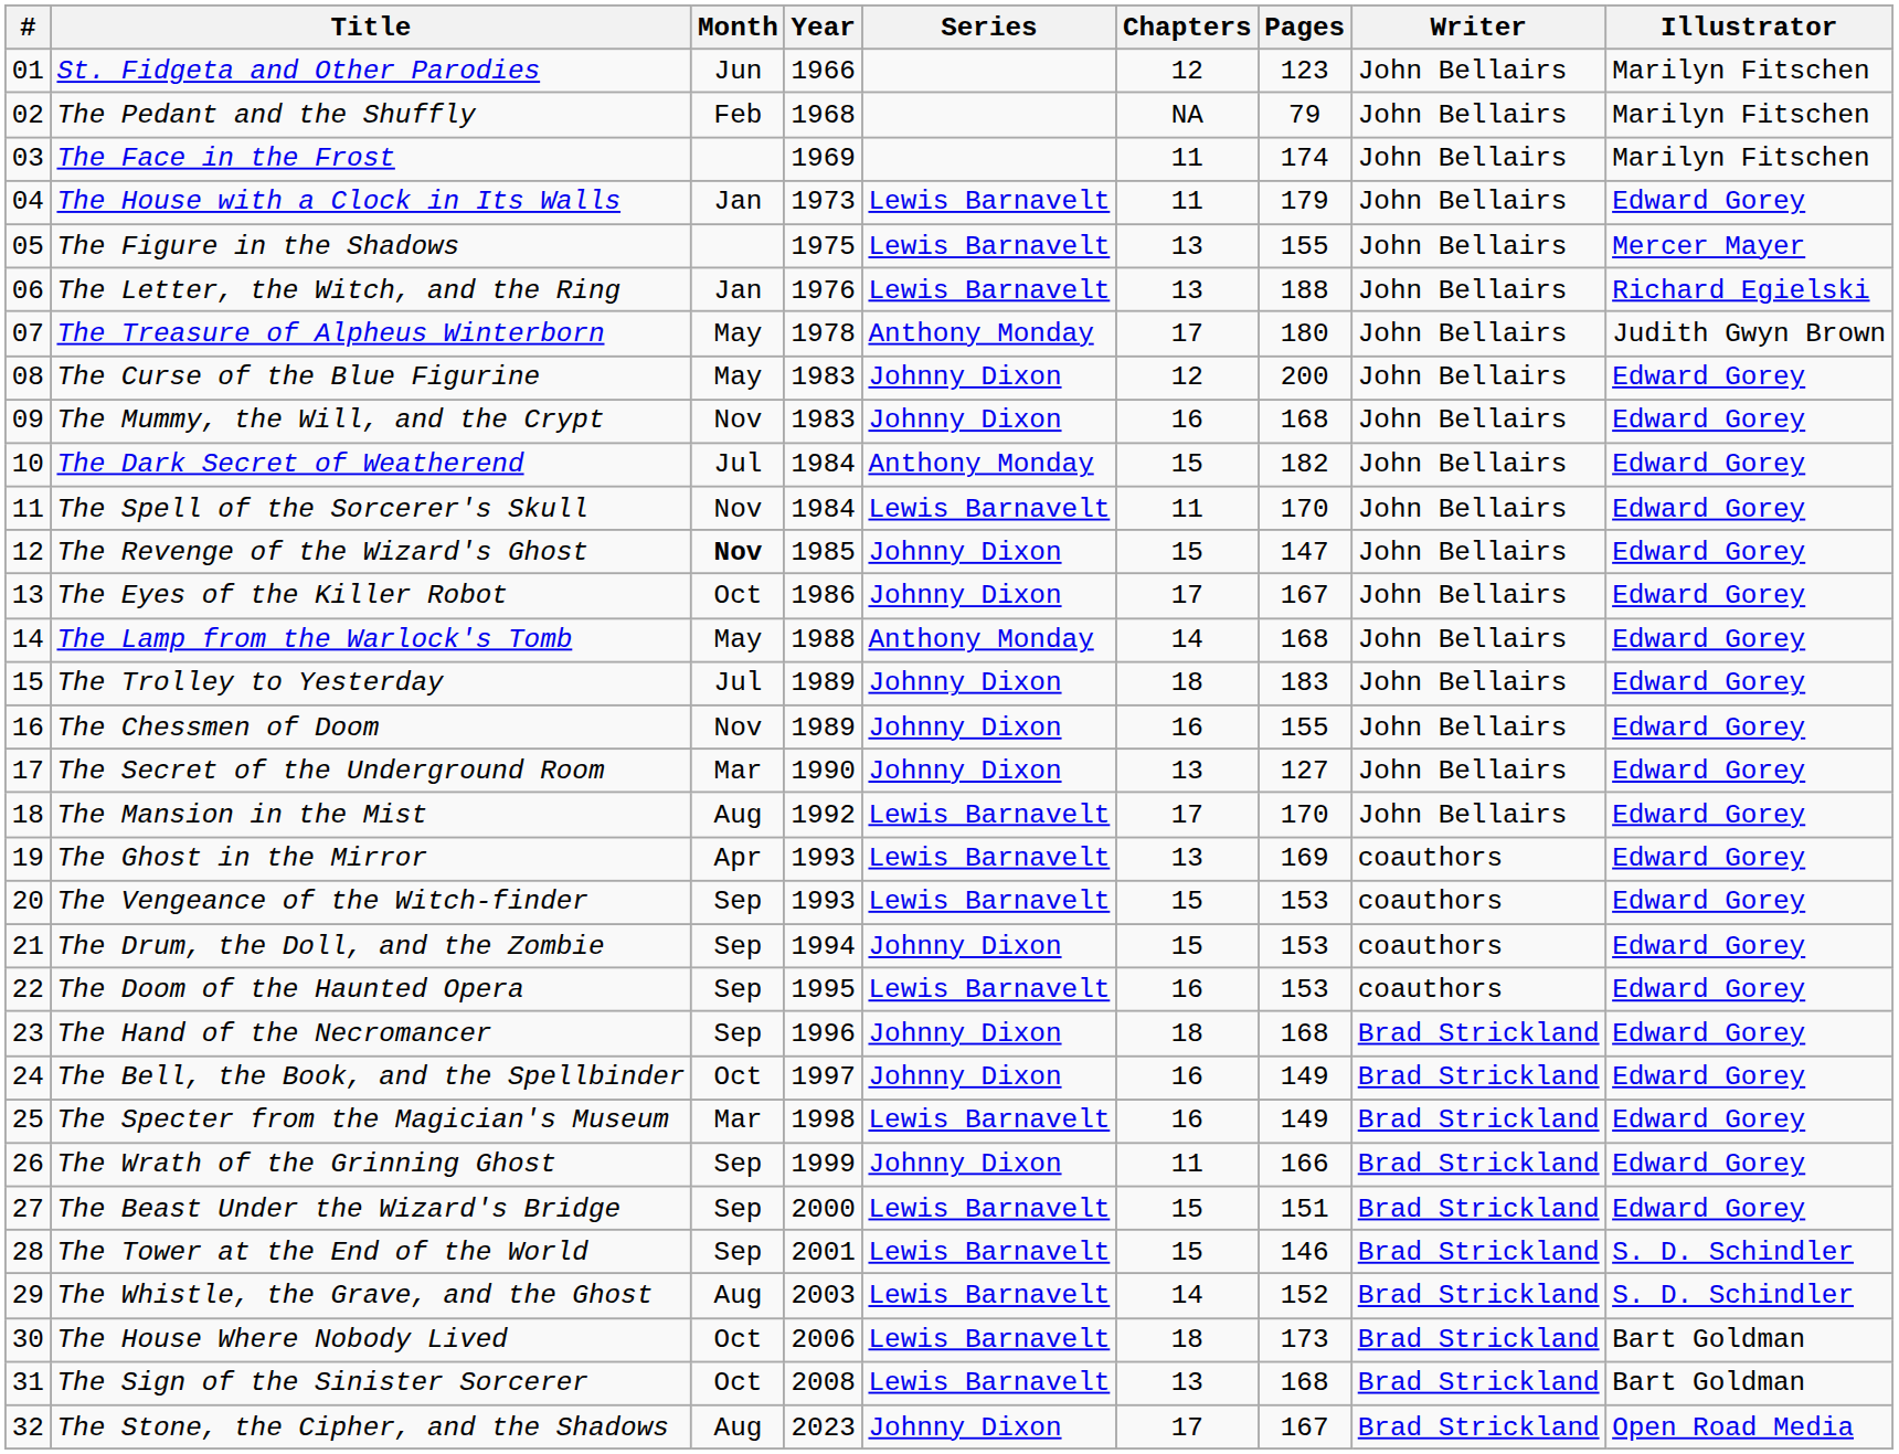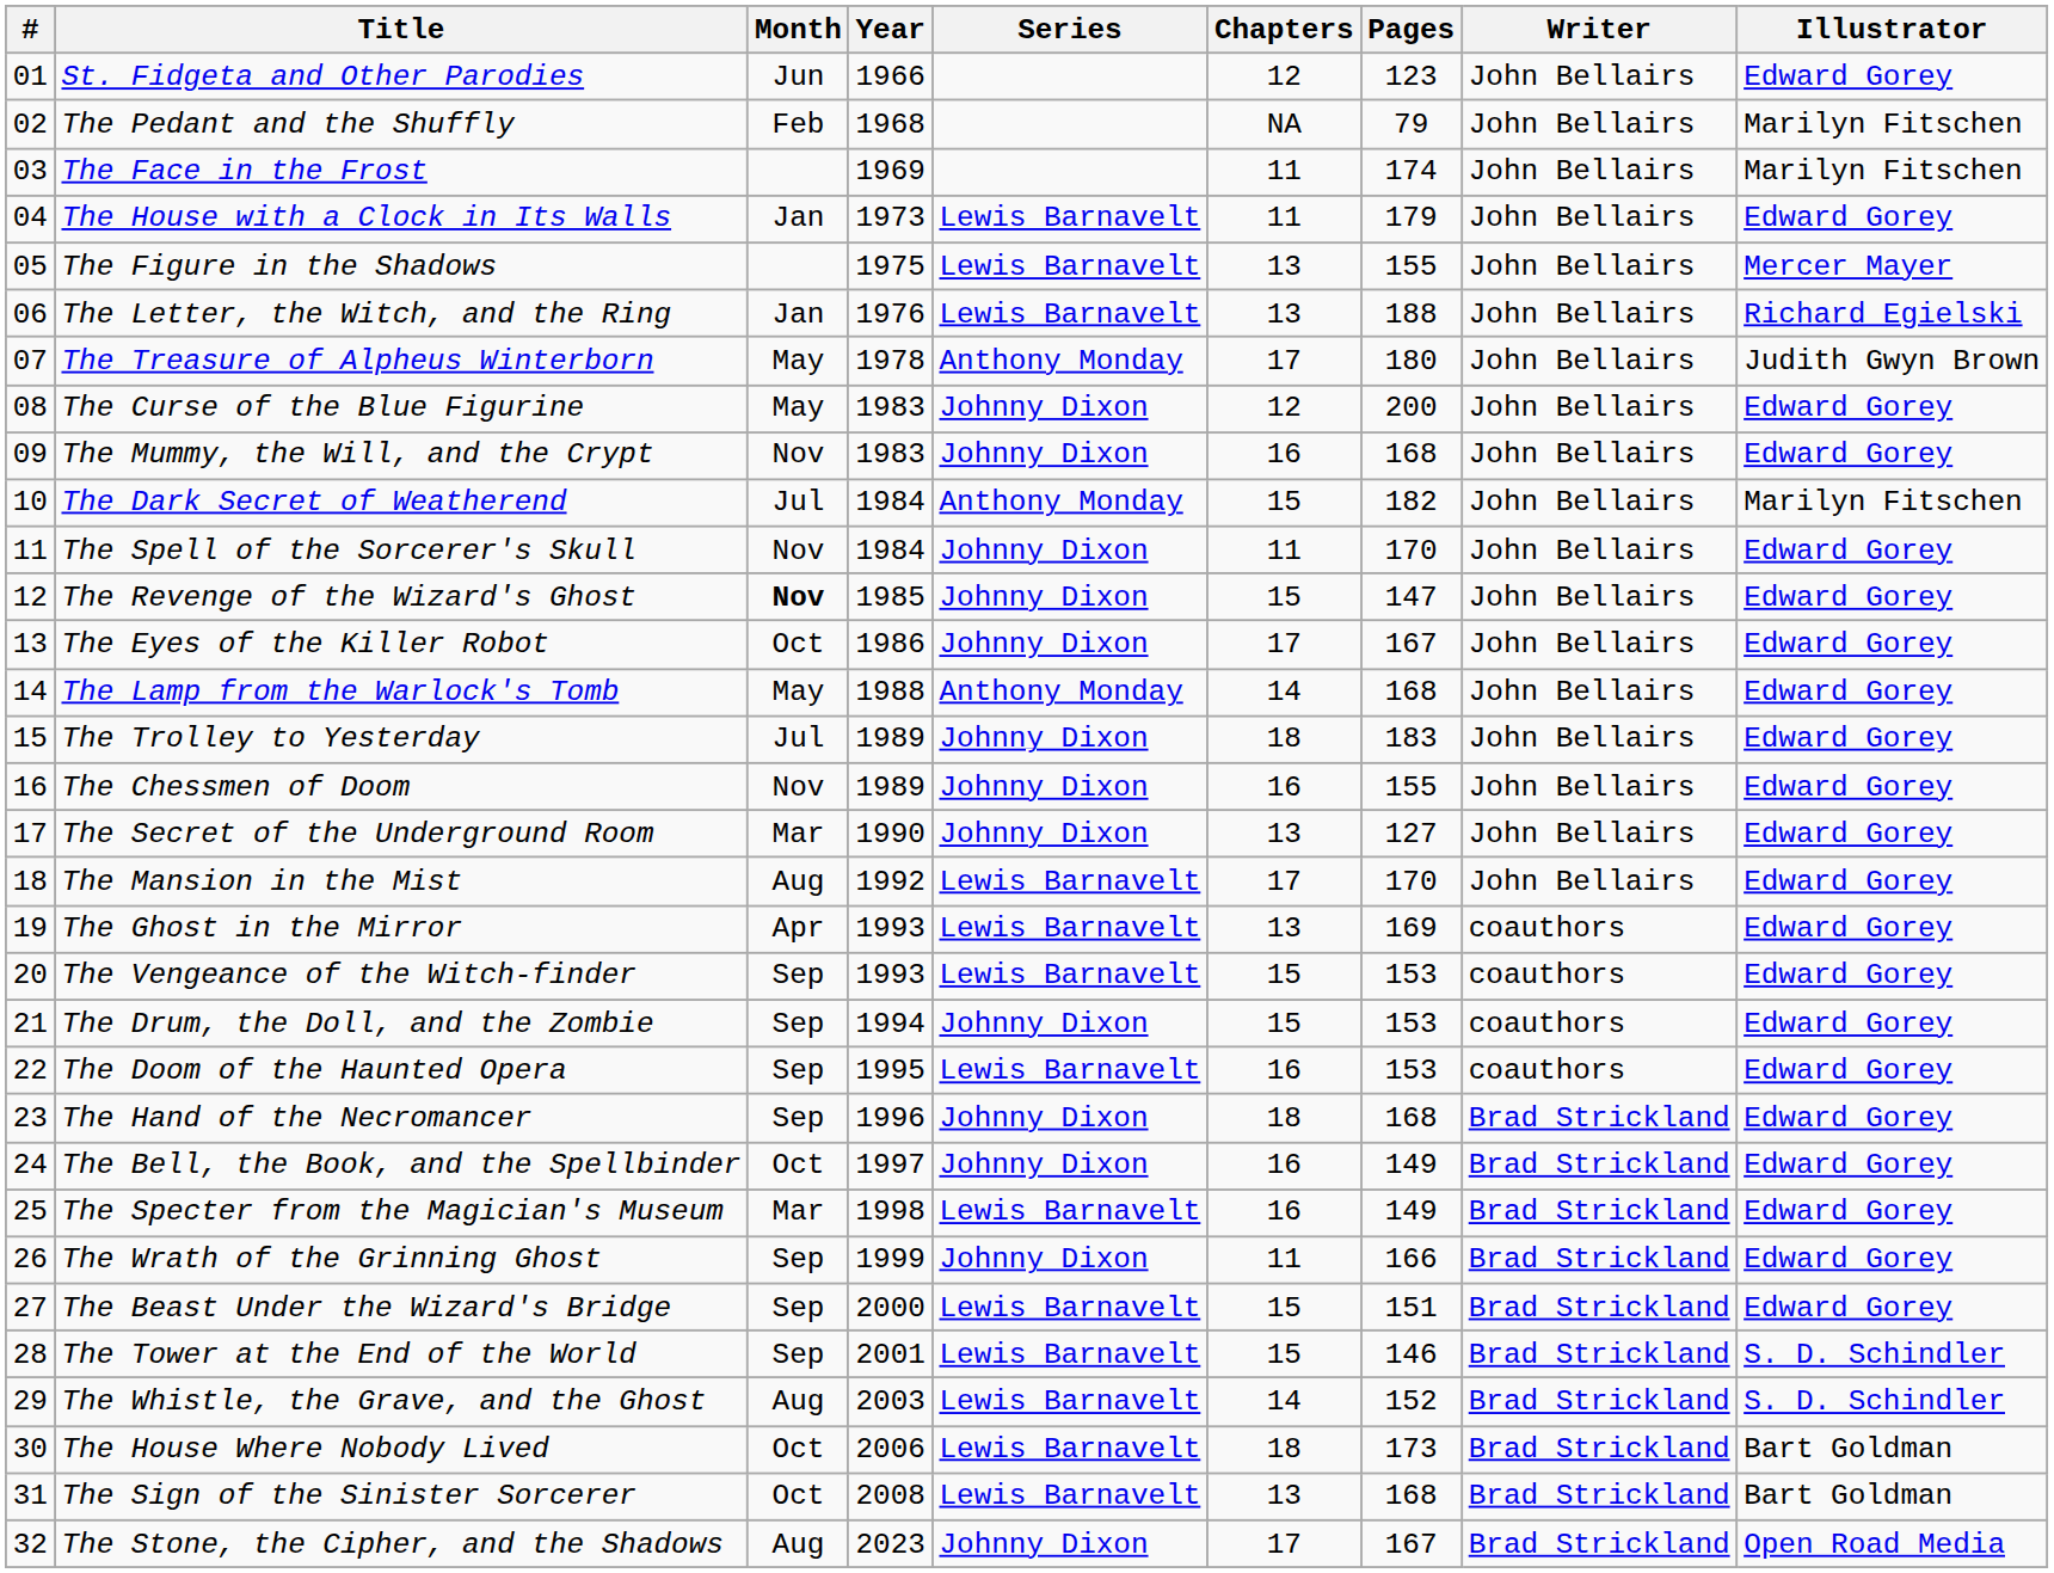 <table class="wikitable sortable" style="white-space:nowrap">
 <tr>
 <th>#</th>
 <th>Title</th>
 <th>Month</th>
 <th>Year</th>
 <th>Series</th>
 <th>Chapters</th>
 <th>Pages</th>
 <th>Writer</th>
 <th>Illustrator</th>
 </tr>
 <tr>
 <td style="text-align:center">01</td>
 <td><em><a href='#'>St. Fidgeta and Other Parodies</a></em></td>
 <td style="text-align:center">Jun</td>
 <td style="text-align:center">1966</td>
 <td></td>
 <td style="text-align:center">12</td>
 <td style="text-align:center">123</td>
 <td>John Bellairs</td>
-<td>Marilyn Fitschen</td>
+<td><a href='#'>Edward Gorey</a></td>
 </tr>
 <tr>
 <td style="text-align:center">02</td>
 <td><em>The Pedant and the Shuffly</em></td>
 <td style="text-align:center">Feb</td>
 <td style="text-align:center">1968</td>
 <td></td>
 <td style="text-align:center">NA</td>
 <td style="text-align:center">79</td>
 <td>John Bellairs</td>
 <td>Marilyn Fitschen</td>
 </tr>
 <tr>
 <td style="text-align:center">03</td>
 <td><em><a href='#'>The Face in the Frost</a></em></td>
 <td style="text-align:center"></td>
 <td style="text-align:center">1969</td>
 <td></td>
 <td style="text-align:center">11</td>
 <td style="text-align:center">174</td>
 <td>John Bellairs</td>
 <td>Marilyn Fitschen</td>
 </tr>
 <tr>
 <td style="text-align:center">04</td>
 <td><em><a href='#'>The House with a Clock in Its Walls</a></em></td>
 <td style="text-align:center">Jan</td>
 <td style="text-align:center">1973</td>
 <td><a href='#'>Lewis Barnavelt</a></td>
 <td style="text-align:center">11</td>
 <td style="text-align:center">179</td>
 <td>John Bellairs</td>
 <td><a href='#'>Edward Gorey</a></td>
 </tr>
 <tr>
 <td style="text-align:center">05</td>
 <td><em>The Figure in the Shadows</em></td>
 <td style="text-align:center"></td>
 <td style="text-align:center">1975</td>
 <td><a href='#'>Lewis Barnavelt</a></td>
 <td style="text-align:center">13</td>
 <td style="text-align:center">155</td>
 <td>John Bellairs</td>
 <td><a href='#'>Mercer Mayer</a></td>
 </tr>
 <tr>
 <td style="text-align:center">06</td>
 <td><em>The Letter, the Witch, and the Ring</em></td>
 <td style="text-align:center">Jan</td>
 <td style="text-align:center">1976</td>
 <td><a href='#'>Lewis Barnavelt</a></td>
 <td style="text-align:center">13</td>
 <td style="text-align:center">188</td>
 <td>John Bellairs</td>
 <td><a href='#'>Richard Egielski</a></td>
 </tr>
 <tr>
 <td style="text-align:center">07</td>
 <td><em><a href='#'>The Treasure of Alpheus Winterborn</a></em></td>
 <td style="text-align:center">May</td>
 <td style="text-align:center">1978</td>
 <td><a href='#'>Anthony Monday</a></td>
 <td style="text-align:center">17</td>
 <td style="text-align:center">180</td>
 <td>John Bellairs</td>
 <td>Judith Gwyn Brown</td>
 </tr>
 <tr>
 <td style="text-align:center">08</td>
 <td><em>The Curse of the Blue Figurine</em></td>
 <td style="text-align:center">May</td>
 <td style="text-align:center">1983</td>
 <td><a href='#'>Johnny Dixon</a></td>
 <td style="text-align:center">12</td>
 <td style="text-align:center">200</td>
 <td>John Bellairs</td>
 <td><a href='#'>Edward Gorey</a></td>
 </tr>
 <tr>
 <td style="text-align:center">09</td>
 <td><em>The Mummy, the Will, and the Crypt</em></td>
 <td style="text-align:center">Nov</td>
 <td style="text-align:center">1983</td>
 <td><a href='#'>Johnny Dixon</a></td>
 <td style="text-align:center">16</td>
 <td style="text-align:center">168</td>
 <td>John Bellairs</td>
 <td><a href='#'>Edward Gorey</a></td>
 </tr>
 <tr>
 <td style="text-align:center">10</td>
 <td><em><a href='#'>The Dark Secret of Weatherend</a></em></td>
 <td style="text-align:center">Jul</td>
 <td style="text-align:center">1984</td>
 <td><a href='#'>Anthony Monday</a></td>
 <td style="text-align:center">15</td>
 <td style="text-align:center">182</td>
 <td>John Bellairs</td>
-<td><a href='#'>Edward Gorey</a></td>
+<td>Marilyn Fitschen</td>
 </tr>
 <tr>
 <td style="text-align:center">11</td>
 <td><em>The Spell of the Sorcerer's Skull</em></td>
 <td style="text-align:center">Nov</td>
 <td style="text-align:center">1984</td>
-<td><a href='#'>Lewis Barnavelt</a></td>
+<td><a href='#'>Johnny Dixon</a></td>
 <td style="text-align:center">11</td>
 <td style="text-align:center">170</td>
 <td>John Bellairs</td>
 <td><a href='#'>Edward Gorey</a></td>
 </tr>
 <tr>
 <td style="text-align:center">12</td>
 <td><em>The Revenge of the Wizard's Ghost</em></td>
 <td style="text-align:center"><strong>Nov</strong></td>
 <td style="text-align:center">1985</td>
 <td><a href='#'>Johnny Dixon</a></td>
 <td style="text-align:center">15</td>
 <td style="text-align:center">147</td>
 <td>John Bellairs</td>
 <td><a href='#'>Edward Gorey</a></td>
 </tr>
 <tr>
 <td style="text-align:center">13</td>
 <td><em>The Eyes of the Killer Robot</em></td>
 <td style="text-align:center">Oct</td>
 <td style="text-align:center">1986</td>
 <td><a href='#'>Johnny Dixon</a></td>
 <td style="text-align:center">17</td>
 <td style="text-align:center">167</td>
 <td>John Bellairs</td>
 <td><a href='#'>Edward Gorey</a></td>
 </tr>
 <tr>
 <td style="text-align:center">14</td>
 <td><em><a href='#'>The Lamp from the Warlock's Tomb</a></em></td>
 <td style="text-align:center">May</td>
 <td style="text-align:center">1988</td>
 <td><a href='#'>Anthony Monday</a></td>
 <td style="text-align:center">14</td>
 <td style="text-align:center">168</td>
 <td>John Bellairs</td>
 <td><a href='#'>Edward Gorey</a></td>
 </tr>
 <tr>
 <td style="text-align:center">15</td>
 <td><em>The Trolley to Yesterday</em></td>
 <td style="text-align:center">Jul</td>
 <td style="text-align:center">1989</td>
 <td><a href='#'>Johnny Dixon</a></td>
 <td style="text-align:center">18</td>
 <td style="text-align:center">183</td>
 <td>John Bellairs</td>
 <td><a href='#'>Edward Gorey</a></td>
 </tr>
 <tr>
 <td style="text-align:center">16</td>
 <td><em>The Chessmen of Doom</em></td>
 <td style="text-align:center">Nov</td>
 <td style="text-align:center">1989</td>
 <td><a href='#'>Johnny Dixon</a></td>
 <td style="text-align:center">16</td>
 <td style="text-align:center">155</td>
 <td>John Bellairs</td>
 <td><a href='#'>Edward Gorey</a></td>
 </tr>
 <tr>
 <td style="text-align:center">17</td>
 <td><em>The Secret of the Underground Room</em></td>
 <td style="text-align:center">Mar</td>
 <td style="text-align:center">1990</td>
 <td><a href='#'>Johnny Dixon</a></td>
 <td style="text-align:center">13</td>
 <td style="text-align:center">127</td>
 <td>John Bellairs</td>
 <td><a href='#'>Edward Gorey</a></td>
 </tr>
 <tr>
 <td style="text-align:center">18</td>
 <td><em>The Mansion in the Mist</em></td>
 <td style="text-align:center">Aug</td>
 <td style="text-align:center">1992</td>
 <td><a href='#'>Lewis Barnavelt</a></td>
 <td style="text-align:center">17</td>
 <td style="text-align:center">170</td>
 <td>John Bellairs</td>
 <td><a href='#'>Edward Gorey</a></td>
 </tr>
 <tr>
 <td style="text-align:center">19</td>
 <td><em>The Ghost in the Mirror</em></td>
 <td style="text-align:center">Apr</td>
 <td style="text-align:center">1993</td>
 <td><a href='#'>Lewis Barnavelt</a></td>
 <td style="text-align:center">13</td>
 <td style="text-align:center">169</td>
 <td>coauthors</td>
 <td><a href='#'>Edward Gorey</a></td>
 </tr>
 <tr>
 <td style="text-align:center">20</td>
 <td><em>The Vengeance of the Witch-finder</em></td>
 <td style="text-align:center">Sep</td>
 <td style="text-align:center">1993</td>
 <td><a href='#'>Lewis Barnavelt</a></td>
 <td style="text-align:center">15</td>
 <td style="text-align:center">153</td>
 <td>coauthors</td>
 <td><a href='#'>Edward Gorey</a></td>
 </tr>
 <tr>
 <td style="text-align:center">21</td>
 <td><em>The Drum, the Doll, and the Zombie</em></td>
 <td style="text-align:center">Sep</td>
 <td style="text-align:center">1994</td>
 <td><a href='#'>Johnny Dixon</a></td>
 <td style="text-align:center">15</td>
 <td style="text-align:center">153</td>
 <td>coauthors</td>
 <td><a href='#'>Edward Gorey</a></td>
 </tr>
 <tr>
 <td style="text-align:center">22</td>
 <td><em>The Doom of the Haunted Opera</em></td>
 <td style="text-align:center">Sep</td>
 <td style="text-align:center">1995</td>
 <td><a href='#'>Lewis Barnavelt</a></td>
 <td style="text-align:center">16</td>
 <td style="text-align:center">153</td>
 <td>coauthors</td>
 <td><a href='#'>Edward Gorey</a></td>
 </tr>
 <tr>
 <td style="text-align:center">23</td>
 <td><em>The Hand of the Necromancer</em></td>
 <td style="text-align:center">Sep</td>
 <td style="text-align:center">1996</td>
 <td><a href='#'>Johnny Dixon</a></td>
 <td style="text-align:center">18</td>
 <td style="text-align:center">168</td>
 <td><a href='#'>Brad Strickland</a></td>
 <td><a href='#'>Edward Gorey</a></td>
 </tr>
 <tr>
 <td style="text-align:center">24</td>
 <td><em>The Bell, the Book, and the Spellbinder</em></td>
 <td style="text-align:center">Oct</td>
 <td style="text-align:center">1997</td>
 <td><a href='#'>Johnny Dixon</a></td>
 <td style="text-align:center">16</td>
 <td style="text-align:center">149</td>
 <td><a href='#'>Brad Strickland</a></td>
 <td><a href='#'>Edward Gorey</a></td>
 </tr>
 <tr>
 <td style="text-align:center">25</td>
 <td><em>The Specter from the Magician's Museum</em></td>
 <td style="text-align:center">Mar</td>
 <td style="text-align:center">1998</td>
 <td><a href='#'>Lewis Barnavelt</a></td>
 <td style="text-align:center">16</td>
 <td style="text-align:center">149</td>
 <td><a href='#'>Brad Strickland</a></td>
 <td><a href='#'>Edward Gorey</a></td>
 </tr>
 <tr>
 <td style="text-align:center">26</td>
 <td><em>The Wrath of the Grinning Ghost</em></td>
 <td style="text-align:center">Sep</td>
 <td style="text-align:center">1999</td>
 <td><a href='#'>Johnny Dixon</a></td>
 <td style="text-align:center">11</td>
 <td style="text-align:center">166</td>
 <td><a href='#'>Brad Strickland</a></td>
 <td><a href='#'>Edward Gorey</a></td>
 </tr>
 <tr>
 <td style="text-align:center">27</td>
 <td><em>The Beast Under the Wizard's Bridge</em></td>
 <td style="text-align:center">Sep</td>
 <td style="text-align:center">2000</td>
 <td><a href='#'>Lewis Barnavelt</a></td>
 <td style="text-align:center">15</td>
 <td style="text-align:center">151</td>
 <td><a href='#'>Brad Strickland</a></td>
 <td><a href='#'>Edward Gorey</a></td>
 </tr>
 <tr>
 <td style="text-align:center">28</td>
 <td><em>The Tower at the End of the World</em></td>
 <td style="text-align:center">Sep</td>
 <td style="text-align:center">2001</td>
 <td><a href='#'>Lewis Barnavelt</a></td>
 <td style="text-align:center">15</td>
 <td style="text-align:center">146</td>
 <td><a href='#'>Brad Strickland</a></td>
 <td><a href='#'>S. D. Schindler</a></td>
 </tr>
 <tr>
 <td style="text-align:center">29</td>
 <td><em>The Whistle, the Grave, and the Ghost</em></td>
 <td style="text-align:center">Aug</td>
 <td style="text-align:center">2003</td>
 <td><a href='#'>Lewis Barnavelt</a></td>
 <td style="text-align:center">14</td>
 <td style="text-align:center">152</td>
 <td><a href='#'>Brad Strickland</a></td>
 <td><a href='#'>S. D. Schindler</a></td>
 </tr>
 <tr>
 <td style="text-align:center">30</td>
 <td><em>The House Where Nobody Lived</em></td>
 <td style="text-align:center">Oct</td>
 <td style="text-align:center">2006</td>
 <td><a href='#'>Lewis Barnavelt</a></td>
 <td style="text-align:center">18</td>
 <td style="text-align:center">173</td>
 <td><a href='#'>Brad Strickland</a></td>
 <td>Bart Goldman</td>
 </tr>
 <tr>
 <td style="text-align:center">31</td>
 <td><em>The Sign of the Sinister Sorcerer</em></td>
 <td style="text-align:center">Oct</td>
 <td style="text-align:center">2008</td>
 <td><a href='#'>Lewis Barnavelt</a></td>
 <td style="text-align:center">13</td>
 <td style="text-align:center">168</td>
 <td><a href='#'>Brad Strickland</a></td>
 <td>Bart Goldman</td>
 </tr>
 <tr>
 <td style="text-align:center">32</td>
 <td><em>The Stone, the Cipher, and the Shadows</em></td>
 <td style="text-align:center">Aug</td>
 <td style="text-align:center">2023</td>
 <td><a href='#'>Johnny Dixon</a></td>
 <td style="text-align:center">17</td>
 <td style="text-align:center">167</td>
 <td><a href='#'>Brad Strickland</a></td>
 <td><a href='#'>Open Road Media</a></td>
 </tr>
 </table>
